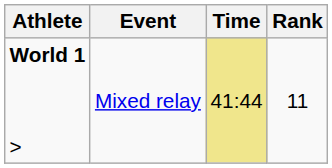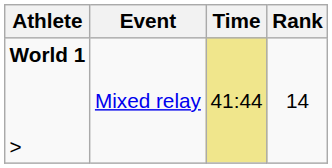 <table class="wikitable" style="font-size:90%">
 <tr>
 <th>Athlete</th>
 <th>Event</th>
 <th>Time</th>
 <th>Rank</th>
 </tr>
 <tr align=center>
 <td align=left><strong>World 1</strong><br><small><br><br><br></small>></td>
 <td align=left><a href='#'>Mixed relay</a></td>
 <td style="background: khaki;">41:44</td>
-<td>11</td>
+<td>14</td>
 </tr>
 </table>
